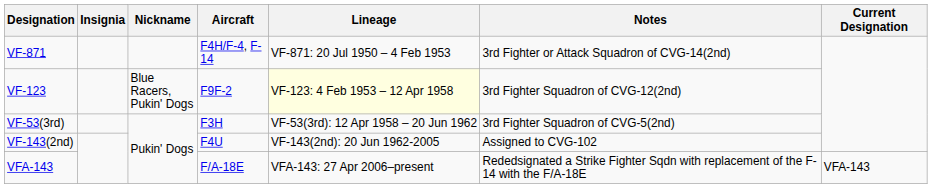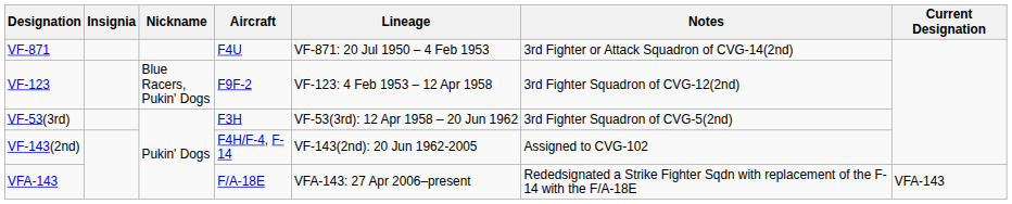 <table class="wikitable">
 <tr>
 <th>Designation</th>
 <th>Insignia</th>
 <th>Nickname</th>
 <th>Aircraft</th>
 <th>Lineage</th>
 <th>Notes</th>
 <th>Current Designation</th>
 </tr>
 <tr>
 <td><a href='#'>VF-871</a></td>
 <td></td>
 <td></td>
-<td><a href='#'>F4H/F-4</a>, <a href='#'>F-14</a></td>
+<td><a href='#'>F4U</a></td>
 <td style="white-space: nowrap;">VF-871: 20 Jul 1950 – 4 Feb 1953</td>
 <td>3rd Fighter or Attack Squadron of CVG-14(2nd)</td>
 </tr>
 <tr>
 <td><a href='#'>VF-123</a></td>
 <td><br></td>
 <td>Blue Racers,<br>Pukin' Dogs</td>
 <td><a href='#'>F9F-2</a></td>
-<td style="background: lightyellow;">VF-123: 4 Feb 1953 – 12 Apr 1958</td>
+<td>VF-123: 4 Feb 1953 – 12 Apr 1958</td>
 <td>3rd Fighter Squadron of CVG-12(2nd)</td>
 </tr>
 <tr>
 <td><a href='#'>VF-53</a>(3rd)</td>
 <td></td>
 <td Rowspan="3">Pukin' Dogs</td>
 <td><a href='#'>F3H</a></td>
 <td style="white-space: nowrap;">VF-53(3rd): 12 Apr 1958 – 20 Jun 1962</td>
 <td>3rd Fighter Squadron of CVG-5(2nd)</td>
 </tr>
 <tr>
 <td><a href='#'>VF-143</a>(2nd)</td>
 <td Rowspan="2"></td>
-<td><a href='#'>F4U</a></td>
+<td><a href='#'>F4H/F-4</a>, <a href='#'>F-14</a></td>
 <td>VF-143(2nd): 20 Jun 1962-2005</td>
 <td>Assigned to CVG-102</td>
 </tr>
 <tr>
 <td><a href='#'>VFA-143</a></td>
 <td><a href='#'>F/A-18E</a></td>
 <td>VFA-143: 27 Apr 2006–present</td>
 <td>Rededsignated a Strike Fighter Sqdn with replacement of the F-14 with the F/A-18E</td>
 <td>VFA-143</td>
 </tr>
 </table>
